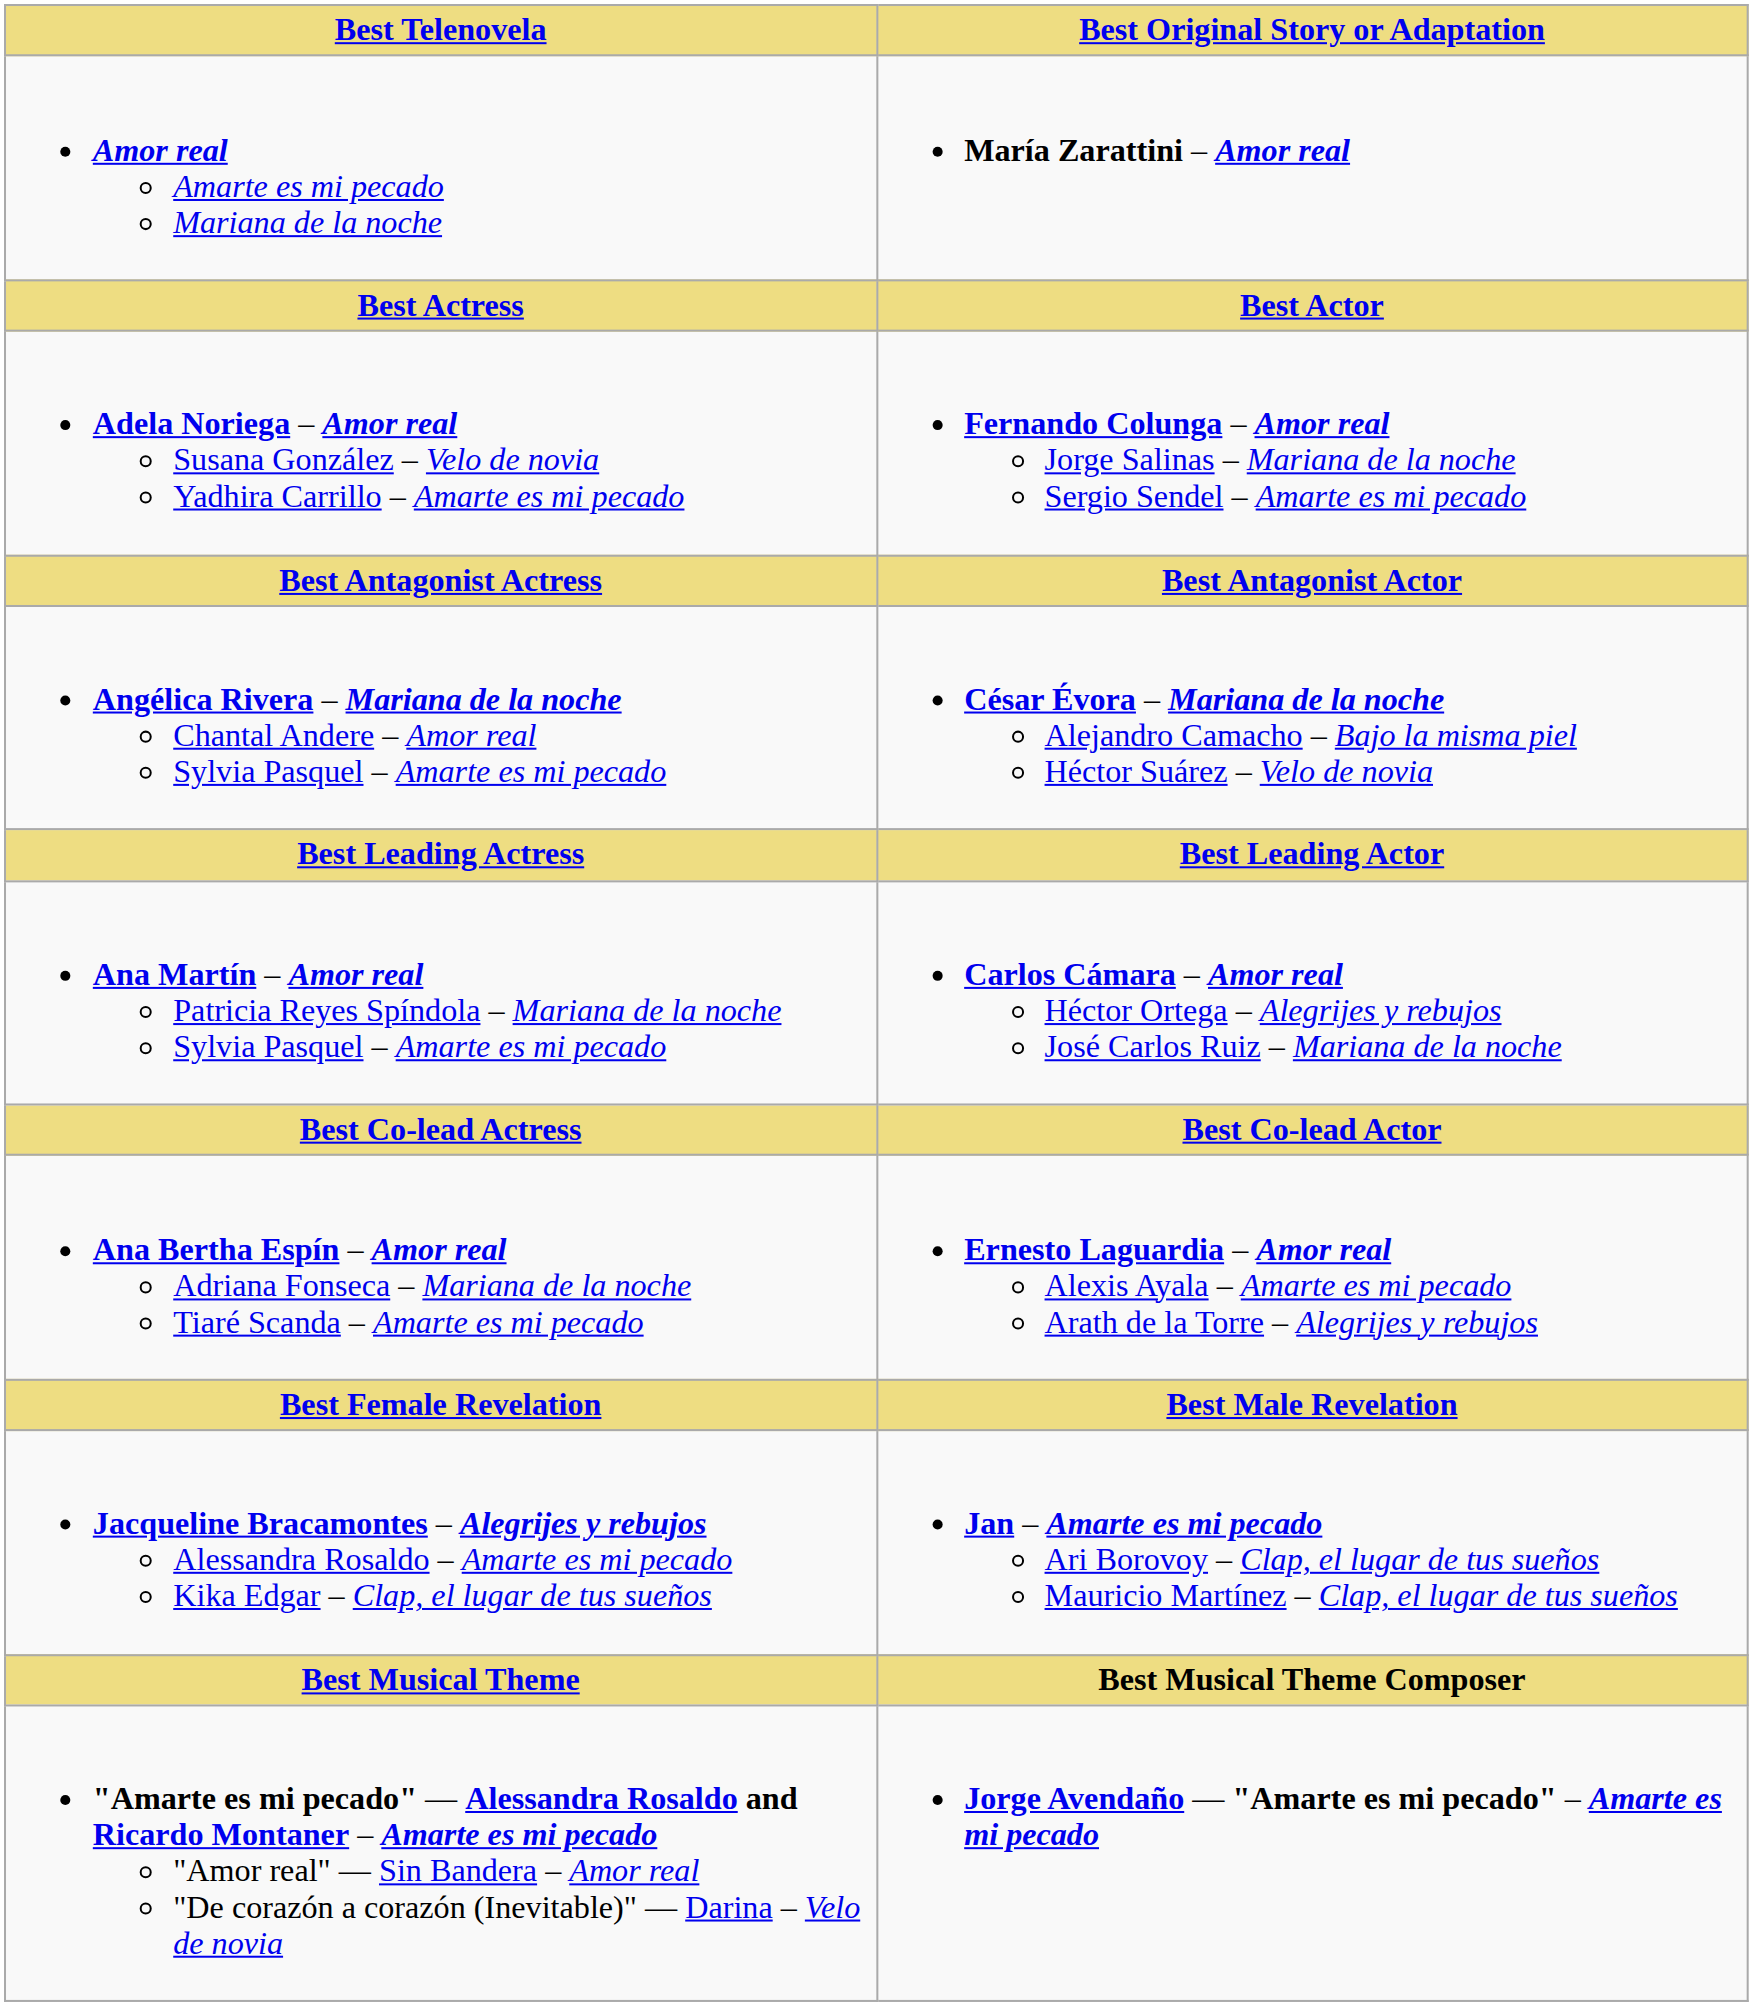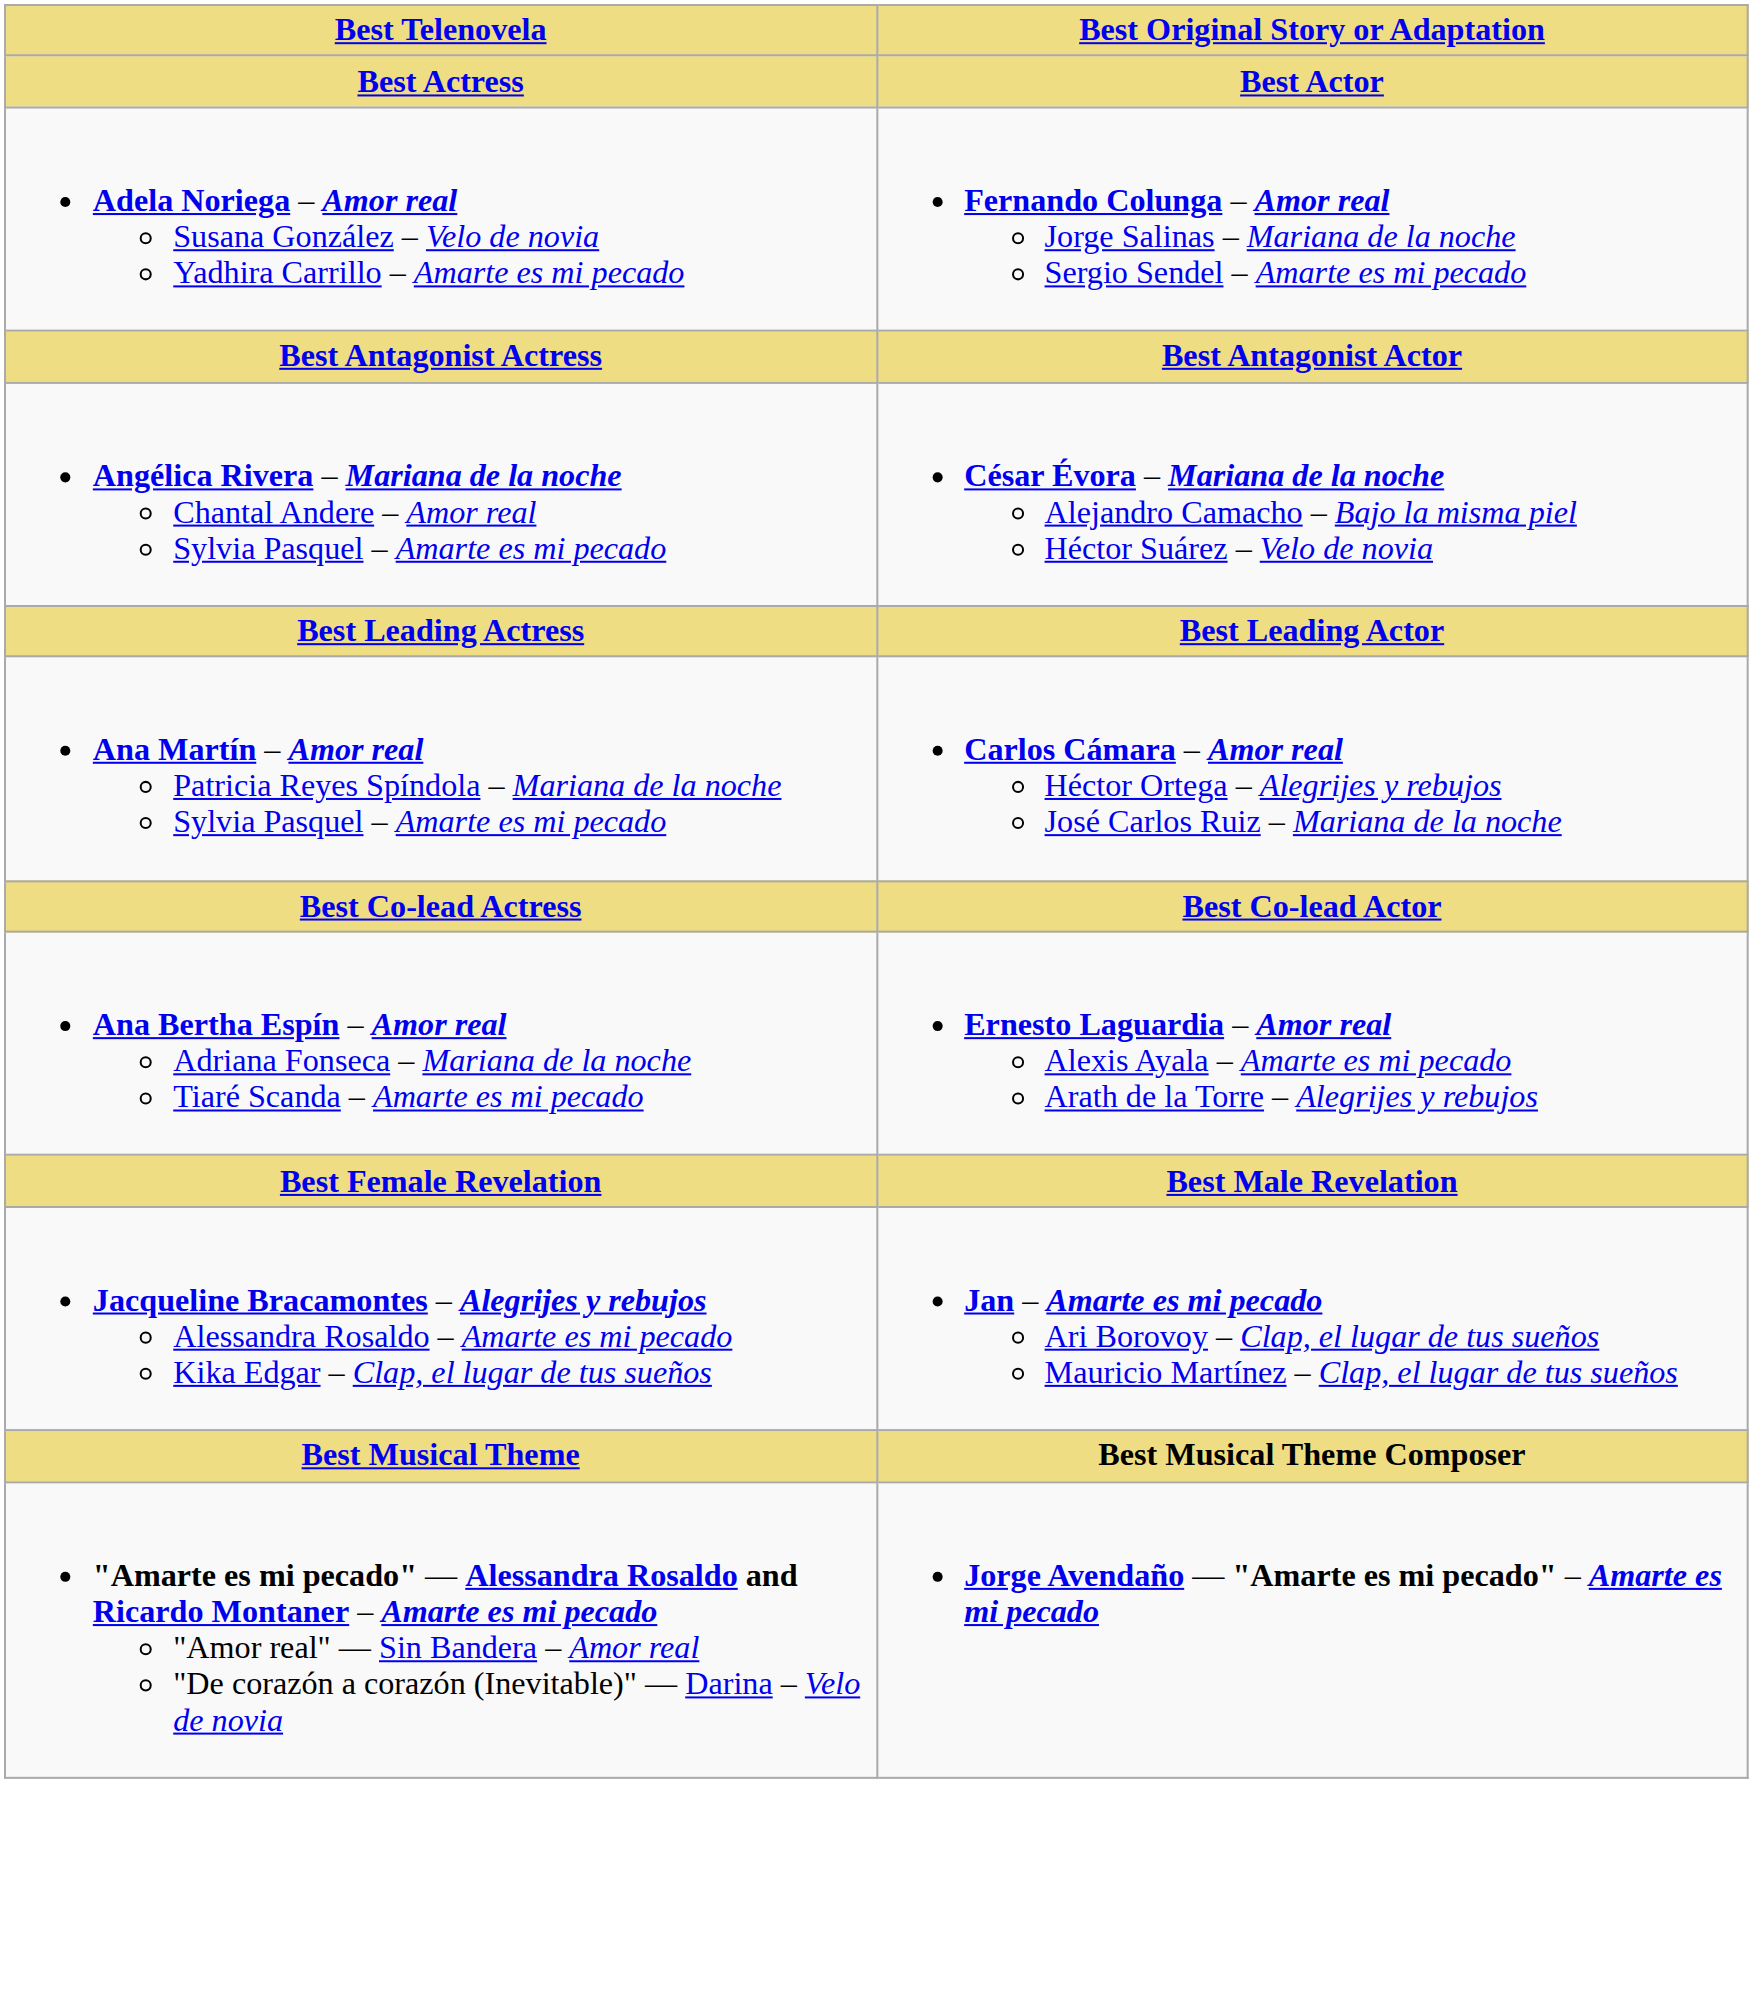 <table class="wikitable">
 <tr>
 <th style="background:#EEDD82; width:50%"><a href='#'>Best Telenovela</a></th>
 <th style="background:#EEDD82; width:50%"><a href='#'>Best Original Story or Adaptation</a></th>
-</tr>
-<tr>
-<td valign="top"><br><ul><li><strong><em><a href='#'>Amor real</a></em></strong><ul><li><em><a href='#'>Amarte es mi pecado</a></em></li><li><em><a href='#'>Mariana de la noche</a></em></li></ul></li></ul></td>
-<td valign="top"><br><ul><li><strong>María Zarattini</strong> – <strong><em><a href='#'>Amor real</a></em></strong></li></ul></td>
 </tr>
 <tr>
 <th style="background:#EEDD82; width:50%"><a href='#'>Best Actress</a></th>
 <th style="background:#EEDD82; width:50%"><a href='#'>Best Actor</a></th>
 </tr>
 <tr>
 <td valign="top"><br><ul><li><strong><a href='#'>Adela Noriega</a></strong> – <strong><em><a href='#'>Amor real</a></em></strong><ul><li><a href='#'>Susana González</a> – <em><a href='#'>Velo de novia</a></em></li><li><a href='#'>Yadhira Carrillo</a> – <em><a href='#'>Amarte es mi pecado</a></em></li></ul></li></ul></td>
 <td valign="top"><br><ul><li><strong><a href='#'>Fernando Colunga</a></strong> – <strong><em><a href='#'>Amor real</a></em></strong><ul><li><a href='#'>Jorge Salinas</a> – <em><a href='#'>Mariana de la noche</a></em></li><li><a href='#'>Sergio Sendel</a> – <em><a href='#'>Amarte es mi pecado</a></em></li></ul></li></ul></td>
 </tr>
 <tr>
 <th style="background:#EEDD82; width:50%"><a href='#'>Best Antagonist Actress</a></th>
 <th style="background:#EEDD82; width:50%"><a href='#'>Best Antagonist Actor</a></th>
 </tr>
 <tr>
 <td valign="top"><br><ul><li><strong><a href='#'>Angélica Rivera</a></strong> – <strong><em><a href='#'>Mariana de la noche</a></em></strong><ul><li><a href='#'>Chantal Andere</a> – <em><a href='#'>Amor real</a></em></li><li><a href='#'>Sylvia Pasquel</a> – <em><a href='#'>Amarte es mi pecado</a></em></li></ul></li></ul></td>
 <td valign="top"><br><ul><li><strong><a href='#'>César Évora</a></strong> – <strong><em><a href='#'>Mariana de la noche</a></em></strong><ul><li><a href='#'>Alejandro Camacho</a> – <em><a href='#'>Bajo la misma piel</a></em></li><li><a href='#'>Héctor Suárez</a> – <em><a href='#'>Velo de novia</a></em></li></ul></li></ul></td>
 </tr>
 <tr>
 <th style="background:#EEDD82; width:50%"><a href='#'>Best Leading Actress</a></th>
 <th style="background:#EEDD82; width:50%"><a href='#'>Best Leading Actor</a></th>
 </tr>
 <tr>
 <td valign="top"><br><ul><li><strong><a href='#'>Ana Martín</a></strong> – <strong><em><a href='#'>Amor real</a></em></strong><ul><li><a href='#'>Patricia Reyes Spíndola</a> – <em><a href='#'>Mariana de la noche</a></em></li><li><a href='#'>Sylvia Pasquel</a> – <em><a href='#'>Amarte es mi pecado</a></em></li></ul></li></ul></td>
 <td valign="top"><br><ul><li><strong><a href='#'>Carlos Cámara</a></strong> – <strong><em><a href='#'>Amor real</a></em></strong><ul><li><a href='#'>Héctor Ortega</a> – <em><a href='#'>Alegrijes y rebujos</a></em></li><li><a href='#'>José Carlos Ruiz</a> – <em><a href='#'>Mariana de la noche</a></em></li></ul></li></ul></td>
 </tr>
 <tr>
 <th style="background:#EEDD82; width:50%"><a href='#'>Best Co-lead Actress</a></th>
 <th style="background:#EEDD82; width:50%"><a href='#'>Best Co-lead Actor</a></th>
 </tr>
 <tr>
 <td valign="top"><br><ul><li><strong><a href='#'>Ana Bertha Espín</a></strong> – <strong><em><a href='#'>Amor real</a></em></strong><ul><li><a href='#'>Adriana Fonseca</a> – <em><a href='#'>Mariana de la noche</a></em></li><li><a href='#'>Tiaré Scanda</a> – <em><a href='#'>Amarte es mi pecado</a></em></li></ul></li></ul></td>
 <td valign="top"><br><ul><li><strong><a href='#'>Ernesto Laguardia</a></strong> – <strong><em><a href='#'>Amor real</a></em></strong><ul><li><a href='#'>Alexis Ayala</a> – <em><a href='#'>Amarte es mi pecado</a></em></li><li><a href='#'>Arath de la Torre</a> – <em><a href='#'>Alegrijes y rebujos</a></em></li></ul></li></ul></td>
 </tr>
 <tr>
 <th style="background:#EEDD82; width:50%"><a href='#'>Best Female Revelation</a></th>
 <th style="background:#EEDD82; width:50%"><a href='#'>Best Male Revelation</a></th>
 </tr>
 <tr>
 <td valign="top"><br><ul><li><strong><a href='#'>Jacqueline Bracamontes</a></strong> – <strong><em><a href='#'>Alegrijes y rebujos</a></em></strong><ul><li><a href='#'>Alessandra Rosaldo</a> – <em><a href='#'>Amarte es mi pecado</a></em></li><li><a href='#'>Kika Edgar</a> – <em><a href='#'>Clap, el lugar de tus sueños</a></em></li></ul></li></ul></td>
 <td valign="top"><br><ul><li><strong><a href='#'>Jan</a></strong> – <strong><em><a href='#'>Amarte es mi pecado</a></em></strong><ul><li><a href='#'>Ari Borovoy</a> – <em><a href='#'>Clap, el lugar de tus sueños</a></em></li><li><a href='#'>Mauricio Martínez</a> – <em><a href='#'>Clap, el lugar de tus sueños</a></em></li></ul></li></ul></td>
 </tr>
 <tr>
 <th style="background:#EEDD82; width:50%"><a href='#'>Best Musical Theme</a></th>
 <th style="background:#EEDD82; width:50%">Best Musical Theme Composer</th>
 </tr>
 <tr>
 <td valign="top"><br><ul><li><strong>"Amarte es mi pecado"</strong> — <strong><a href='#'>Alessandra Rosaldo</a> and <a href='#'>Ricardo Montaner</a></strong> – <strong><em><a href='#'>Amarte es mi pecado</a></em></strong><ul><li>"Amor real" — <a href='#'>Sin Bandera</a> – <em><a href='#'>Amor real</a></em></li><li>"De corazón a corazón (Inevitable)" —  <a href='#'>Darina</a> – <em><a href='#'>Velo de novia</a></em></li></ul></li></ul></td>
 <td valign="top"><br><ul><li><strong><a href='#'>Jorge Avendaño</a></strong> — <strong>"Amarte es mi pecado"</strong> – <strong><em><a href='#'>Amarte es mi pecado</a></em></strong></li></ul></td>
 </tr>
 </table>
